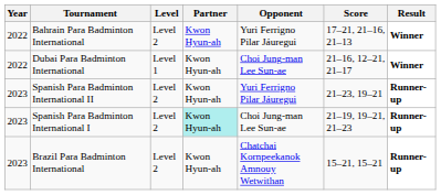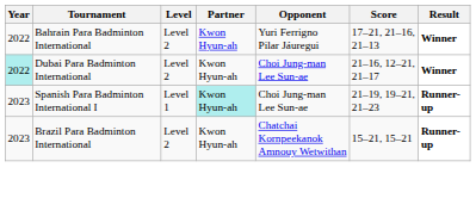 <table class="sortable wikitable" style="font-size: 90%;">
 <tr>
 <th>Year</th>
 <th>Tournament</th>
 <th>Level</th>
 <th>Partner</th>
 <th>Opponent</th>
 <th>Score</th>
 <th>Result</th>
 </tr>
 <tr>
 <td align="center">2022</td>
 <td align="left">Bahrain Para Badminton International</td>
 <td align="left">Level 2</td>
 <td> <a href='#'>Kwon Hyun-ah</a></td>
 <td align="left"> Yuri Ferrigno<br> Pilar Jáuregui</td>
 <td align="left">17–21, 21–16, 21–13</td>
 <td style="text-align:left; background:white"> <strong>Winner</strong></td>
 </tr>
 <tr>
-<td align="center">2022</td>
+<td align="center" style="background: paleturquoise;">2022</td>
 <td align="left">Dubai Para Badminton International</td>
-<td align="left">Level 1</td>
+<td align="left">Level 2</td>
 <td> Kwon Hyun-ah</td>
 <td align="left"> <a href='#'>Choi Jung-man</a><br> <a href='#'>Lee Sun-ae</a></td>
 <td align="left">21–16, 12–21, 21–17</td>
 <td style="text-align:left; background:white"> <strong>Winner</strong></td>
 </tr>
 <tr>
 <td align="center">2023</td>
-<td align="left">Spanish Para Badminton International II</td>
-<td align="left">Level 2</td>
-<td> Kwon Hyun-ah</td>
-<td align="left"> <a href='#'>Yuri Ferrigno</a><br> <a href='#'>Pilar Jáuregui</a></td>
-<td align="left">21–23, 19–21</td>
-<td style="text-align:left; background:white"> <strong>Runner-up</strong></td>
-</tr>
-<tr>
-<td align="center">2023</td>
 <td align="left">Spanish Para Badminton International I</td>
-<td align="left">Level 2</td>
+<td align="left">Level 1</td>
 <td style="background: paleturquoise;"> Kwon Hyun-ah</td>
 <td align="left"> Choi Jung-man<br> Lee Sun-ae</td>
 <td align="left">21–19, 19–21, 21–23</td>
 <td style="text-align:left; background:white"> <strong>Runner-up</strong></td>
 </tr>
 <tr>
 <td align="center">2023</td>
 <td align="left">Brazil Para Badminton International</td>
 <td align="left">Level 2</td>
 <td> Kwon Hyun-ah</td>
 <td align="left"> <a href='#'>Chatchai Kornpeekanok</a><br> <a href='#'>Amnouy Wetwithan</a></td>
 <td align="left">15–21, 15–21</td>
 <td style="text-align:left; background:white"> <strong>Runner-up</strong></td>
 </tr>
 </table>
